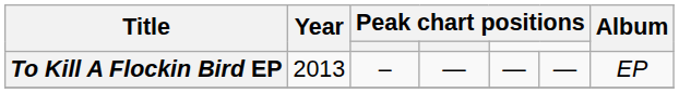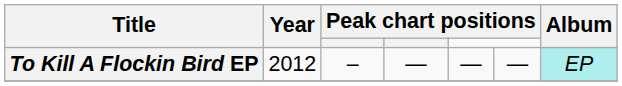 <table class="wikitable plainrowheaders" style="text-align:center;">
 <tr>
 <th scope="col" rowspan="2">Title</th>
 <th scope="col" rowspan="2">Year</th>
 <th scope="col" colspan="4">Peak chart positions</th>
 <th scope="col" rowspan="2">Album</th>
 </tr>
 <tr>
 <th scope="col" style="width:3em;font-size:85%;"></th>
 <th scope="col" style="width:3em;font-size:85%;"></th>
 </tr>
 <tr>
 <th scope="row"><em>To Kill A Flockin Bird</em> EP</th>
-<td>2013</td>
+<td>2012</td>
 <td>–</td>
 <td>—</td>
 <td>—</td>
 <td>—</td>
-<td><em>EP</em></td>
+<td style="background: paleturquoise;"><em>EP</em></td>
 </tr>
 <tr>
 </tr>
 </table>
